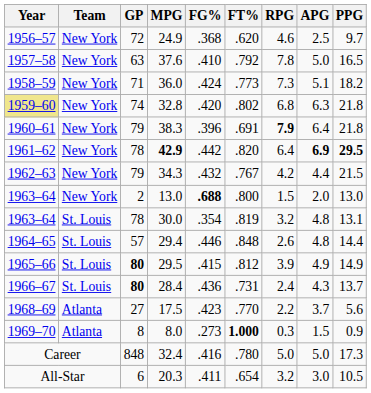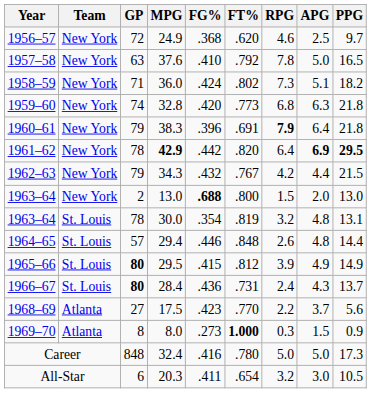 <table class="wikitable sortable" style="font-size:95%; text-align:right;">
 <tr>
 <th>Year</th>
 <th>Team</th>
 <th>GP</th>
 <th>MPG</th>
 <th>FG%</th>
 <th>FT%</th>
 <th>RPG</th>
 <th>APG</th>
 <th>PPG</th>
 </tr>
 <tr>
 <td style="text-align:left;"><a href='#'>1956–57</a></td>
 <td style="text-align:left;"><a href='#'>New York</a></td>
 <td>72</td>
 <td>24.9</td>
 <td>.368</td>
 <td>.620</td>
 <td>4.6</td>
 <td>2.5</td>
 <td>9.7</td>
 </tr>
 <tr>
 <td style="text-align:left;"><a href='#'>1957–58</a></td>
 <td style="text-align:left;"><a href='#'>New York</a></td>
 <td>63</td>
 <td>37.6</td>
 <td>.410</td>
 <td>.792</td>
 <td>7.8</td>
 <td>5.0</td>
 <td>16.5</td>
 </tr>
 <tr>
 <td style="text-align:left;"><a href='#'>1958–59</a></td>
 <td style="text-align:left;"><a href='#'>New York</a></td>
 <td>71</td>
 <td>36.0</td>
 <td>.424</td>
-<td>.773</td>
+<td>.802</td>
 <td>7.3</td>
 <td>5.1</td>
 <td>18.2</td>
 </tr>
 <tr>
-<td style="background: khaki; text-align:left;"><a href='#'>1959–60</a></td>
+<td style="text-align:left;"><a href='#'>1959–60</a></td>
 <td style="text-align:left;"><a href='#'>New York</a></td>
 <td>74</td>
 <td>32.8</td>
 <td>.420</td>
-<td>.802</td>
+<td>.773</td>
 <td>6.8</td>
 <td>6.3</td>
 <td>21.8</td>
 </tr>
 <tr>
 <td style="text-align:left;"><a href='#'>1960–61</a></td>
 <td style="text-align:left;"><a href='#'>New York</a></td>
 <td>79</td>
 <td>38.3</td>
 <td>.396</td>
 <td>.691</td>
 <td><strong>7.9</strong></td>
 <td>6.4</td>
 <td>21.8</td>
 </tr>
 <tr>
 <td style="text-align:left;"><a href='#'>1961–62</a></td>
 <td style="text-align:left;"><a href='#'>New York</a></td>
 <td>78</td>
 <td><strong>42.9</strong></td>
 <td>.442</td>
 <td>.820</td>
 <td>6.4</td>
 <td><strong>6.9</strong></td>
 <td><strong>29.5</strong></td>
 </tr>
 <tr>
 <td style="text-align:left;"><a href='#'>1962–63</a></td>
 <td style="text-align:left;"><a href='#'>New York</a></td>
 <td>79</td>
 <td>34.3</td>
 <td>.432</td>
 <td>.767</td>
 <td>4.2</td>
 <td>4.4</td>
 <td>21.5</td>
 </tr>
 <tr>
 <td style="text-align:left;"><a href='#'>1963–64</a></td>
 <td style="text-align:left;"><a href='#'>New York</a></td>
 <td>2</td>
 <td>13.0</td>
 <td><strong>.688</strong></td>
 <td>.800</td>
 <td>1.5</td>
 <td>2.0</td>
 <td>13.0</td>
 </tr>
 <tr>
 <td style="text-align:left;"><a href='#'>1963–64</a></td>
 <td style="text-align:left;"><a href='#'>St. Louis</a></td>
 <td>78</td>
 <td>30.0</td>
 <td>.354</td>
 <td>.819</td>
 <td>3.2</td>
 <td>4.8</td>
 <td>13.1</td>
 </tr>
 <tr>
 <td style="text-align:left;"><a href='#'>1964–65</a></td>
 <td style="text-align:left;"><a href='#'>St. Louis</a></td>
 <td>57</td>
 <td>29.4</td>
 <td>.446</td>
 <td>.848</td>
 <td>2.6</td>
 <td>4.8</td>
 <td>14.4</td>
 </tr>
 <tr>
 <td style="text-align:left;"><a href='#'>1965–66</a></td>
 <td style="text-align:left;"><a href='#'>St. Louis</a></td>
 <td><strong>80</strong></td>
 <td>29.5</td>
 <td>.415</td>
 <td>.812</td>
 <td>3.9</td>
 <td>4.9</td>
 <td>14.9</td>
 </tr>
 <tr>
 <td style="text-align:left;"><a href='#'>1966–67</a></td>
 <td style="text-align:left;"><a href='#'>St. Louis</a></td>
 <td><strong>80</strong></td>
 <td>28.4</td>
 <td>.436</td>
 <td>.731</td>
 <td>2.4</td>
 <td>4.3</td>
 <td>13.7</td>
 </tr>
 <tr>
 <td style="text-align:left;"><a href='#'>1968–69</a></td>
 <td style="text-align:left;"><a href='#'>Atlanta</a></td>
 <td>27</td>
 <td>17.5</td>
 <td>.423</td>
 <td>.770</td>
 <td>2.2</td>
 <td>3.7</td>
 <td>5.6</td>
 </tr>
 <tr>
 <td style="text-align:left;"><a href='#'>1969–70</a></td>
 <td style="text-align:left;"><a href='#'>Atlanta</a></td>
 <td>8</td>
 <td>8.0</td>
 <td>.273</td>
 <td><strong>1.000</strong></td>
 <td>0.3</td>
 <td>1.5</td>
 <td>0.9</td>
 </tr>
 <tr class="sortbottom">
 <td colspan="2" style="text-align:center;">Career</td>
 <td>848</td>
 <td>32.4</td>
 <td>.416</td>
 <td>.780</td>
 <td>5.0</td>
 <td>5.0</td>
 <td>17.3</td>
 </tr>
 <tr class="sortbottom">
 <td colspan="2" style="text-align:center;">All-Star</td>
 <td>6</td>
 <td>20.3</td>
 <td>.411</td>
 <td>.654</td>
 <td>3.2</td>
 <td>3.0</td>
 <td>10.5</td>
 </tr>
 </table>
